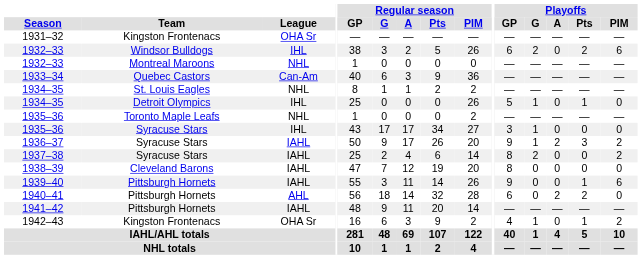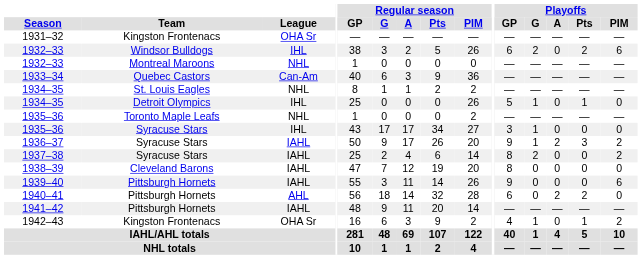 <table border="0" cellpadding="1" cellspacing="0" style="text-align:center; width:60em">
 <tr bgcolor="#e0e0e0">
 <th colspan="3" bgcolor="#ffffff"></th>
 <th rowspan="100" bgcolor="#ffffff"></th>
 <th colspan="5"><a href='#'>Regular season</a></th>
 <th rowspan="100" bgcolor="#ffffff"></th>
 <th colspan="5"><a href='#'>Playoffs</a></th>
 </tr>
 <tr bgcolor="#e0e0e0">
 <th><a href='#'>Season</a></th>
 <th>Team</th>
 <th>League</th>
 <th>GP</th>
 <th><a href='#'>G</a></th>
 <th><a href='#'>A</a></th>
 <th><a href='#'>Pts</a></th>
 <th><a href='#'>PIM</a></th>
 <th>GP</th>
 <th>G</th>
 <th>A</th>
 <th>Pts</th>
 <th>PIM</th>
 </tr>
 <tr>
 <td>1931–32</td>
 <td>Kingston Frontenacs</td>
 <td><a href='#'>OHA Sr</a></td>
 <td>—</td>
 <td>—</td>
 <td>—</td>
 <td>—</td>
 <td>—</td>
 <td>—</td>
 <td>—</td>
 <td>—</td>
 <td>—</td>
 <td>—</td>
 </tr>
 <tr bgcolor="#f0f0f0">
 <td><a href='#'>1932–33</a></td>
 <td><a href='#'>Windsor Bulldogs</a></td>
 <td><a href='#'>IHL</a></td>
 <td>38</td>
 <td>3</td>
 <td>2</td>
 <td>5</td>
 <td>26</td>
 <td>6</td>
 <td>2</td>
 <td>0</td>
 <td>2</td>
 <td>6</td>
 </tr>
 <tr>
 <td><a href='#'>1932–33</a></td>
 <td><a href='#'>Montreal Maroons</a></td>
 <td><a href='#'>NHL</a></td>
 <td>1</td>
 <td>0</td>
 <td>0</td>
 <td>0</td>
 <td>0</td>
 <td>—</td>
 <td>—</td>
 <td>—</td>
 <td>—</td>
 <td>—</td>
 </tr>
 <tr bgcolor="#f0f0f0">
 <td><a href='#'>1933–34</a></td>
 <td><a href='#'>Quebec Castors</a></td>
 <td><a href='#'>Can-Am</a></td>
 <td>40</td>
 <td>6</td>
 <td>3</td>
 <td>9</td>
 <td>36</td>
 <td>—</td>
 <td>—</td>
 <td>—</td>
 <td>—</td>
 <td>—</td>
 </tr>
 <tr>
 <td><a href='#'>1934–35</a></td>
 <td><a href='#'>St. Louis Eagles</a></td>
 <td>NHL</td>
 <td>8</td>
 <td>1</td>
 <td>1</td>
 <td>2</td>
 <td>2</td>
 <td>—</td>
 <td>—</td>
 <td>—</td>
 <td>—</td>
 <td>—</td>
 </tr>
 <tr bgcolor="#f0f0f0">
 <td><a href='#'>1934–35</a></td>
 <td><a href='#'>Detroit Olympics</a></td>
 <td>IHL</td>
 <td>25</td>
 <td>0</td>
 <td>0</td>
 <td>0</td>
 <td>26</td>
 <td>5</td>
 <td>1</td>
 <td>0</td>
 <td>1</td>
 <td>0</td>
 </tr>
 <tr>
 <td><a href='#'>1935–36</a></td>
 <td><a href='#'>Toronto Maple Leafs</a></td>
 <td>NHL</td>
 <td>1</td>
 <td>0</td>
 <td>0</td>
 <td>0</td>
 <td>2</td>
 <td>—</td>
 <td>—</td>
 <td>—</td>
 <td>—</td>
 <td>—</td>
 </tr>
 <tr bgcolor="#f0f0f0">
 <td><a href='#'>1935–36</a></td>
 <td><a href='#'>Syracuse Stars</a></td>
 <td>IHL</td>
 <td>43</td>
 <td>17</td>
 <td>17</td>
 <td>34</td>
 <td>27</td>
 <td>3</td>
 <td>1</td>
 <td>0</td>
 <td>0</td>
 <td>0</td>
 </tr>
 <tr>
 <td><a href='#'>1936–37</a></td>
 <td>Syracuse Stars</td>
 <td><a href='#'>IAHL</a></td>
 <td>50</td>
 <td>9</td>
 <td>17</td>
 <td>26</td>
 <td>20</td>
 <td>9</td>
 <td>1</td>
 <td>2</td>
 <td>3</td>
 <td>2</td>
 </tr>
 <tr bgcolor="#f0f0f0">
 <td><a href='#'>1937–38</a></td>
 <td>Syracuse Stars</td>
 <td>IAHL</td>
 <td>25</td>
 <td>2</td>
 <td>4</td>
 <td>6</td>
 <td>14</td>
 <td>8</td>
 <td>2</td>
 <td>0</td>
 <td>0</td>
 <td>2</td>
 </tr>
 <tr>
 <td><a href='#'>1938–39</a></td>
 <td><a href='#'>Cleveland Barons</a></td>
 <td>IAHL</td>
 <td>47</td>
 <td>7</td>
 <td>12</td>
 <td>19</td>
 <td>20</td>
 <td>8</td>
 <td>0</td>
 <td>0</td>
 <td>0</td>
 <td>0</td>
 </tr>
 <tr bgcolor="#f0f0f0">
 <td><a href='#'>1939–40</a></td>
 <td><a href='#'>Pittsburgh Hornets</a></td>
 <td>IAHL</td>
 <td>55</td>
 <td>3</td>
 <td>11</td>
 <td>14</td>
 <td>26</td>
 <td>9</td>
 <td>0</td>
 <td>0</td>
-<td>1</td>
+<td>0</td>
 <td>6</td>
 </tr>
 <tr>
 <td><a href='#'>1940–41</a></td>
 <td>Pittsburgh Hornets</td>
 <td><a href='#'>AHL</a></td>
 <td>56</td>
 <td>18</td>
 <td>14</td>
 <td>32</td>
 <td>28</td>
 <td>6</td>
 <td>0</td>
 <td>2</td>
 <td>2</td>
 <td>0</td>
 </tr>
 <tr bgcolor="#f0f0f0">
 <td><a href='#'>1941–42</a></td>
 <td>Pittsburgh Hornets</td>
 <td>IAHL</td>
 <td>48</td>
 <td>9</td>
 <td>11</td>
 <td>20</td>
 <td>14</td>
 <td>—</td>
 <td>—</td>
 <td>—</td>
 <td>—</td>
 <td>—</td>
 </tr>
 <tr>
 <td>1942–43</td>
 <td>Kingston Frontenacs</td>
 <td>OHA Sr</td>
 <td>16</td>
 <td>6</td>
 <td>3</td>
 <td>9</td>
 <td>2</td>
 <td>4</td>
 <td>1</td>
 <td>0</td>
 <td>1</td>
 <td>2</td>
 </tr>
 <tr bgcolor="#e0e0e0">
 <th colspan="3">IAHL/AHL totals</th>
 <th>281</th>
 <th>48</th>
 <th>69</th>
 <th>107</th>
 <th>122</th>
 <th>40</th>
 <th>1</th>
 <th>4</th>
 <th>5</th>
 <th>10</th>
 </tr>
 <tr bgcolor="#e0e0e0">
 <th colspan="3">NHL totals</th>
 <th>10</th>
 <th>1</th>
 <th>1</th>
 <th>2</th>
 <th>4</th>
 <th>—</th>
 <th>—</th>
 <th>—</th>
 <th>—</th>
 <th>—</th>
 </tr>
 </table>
